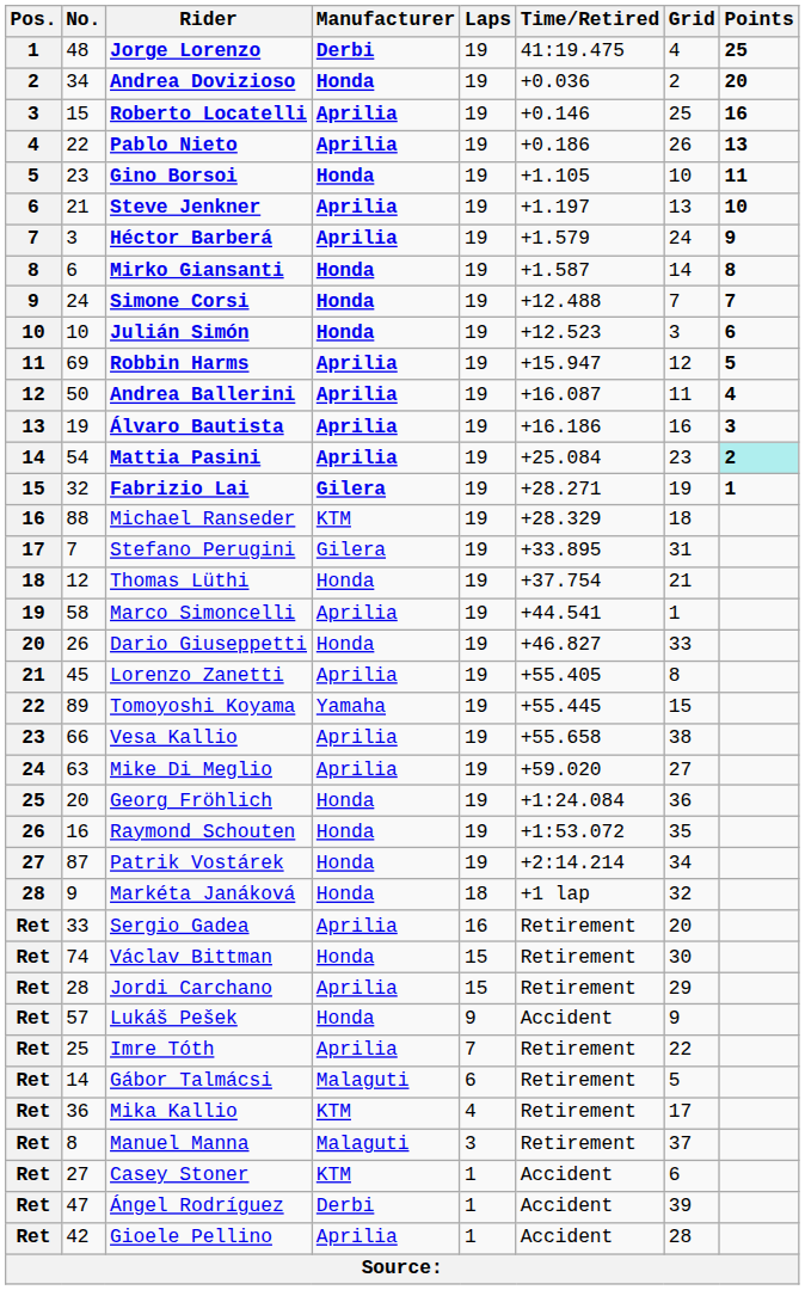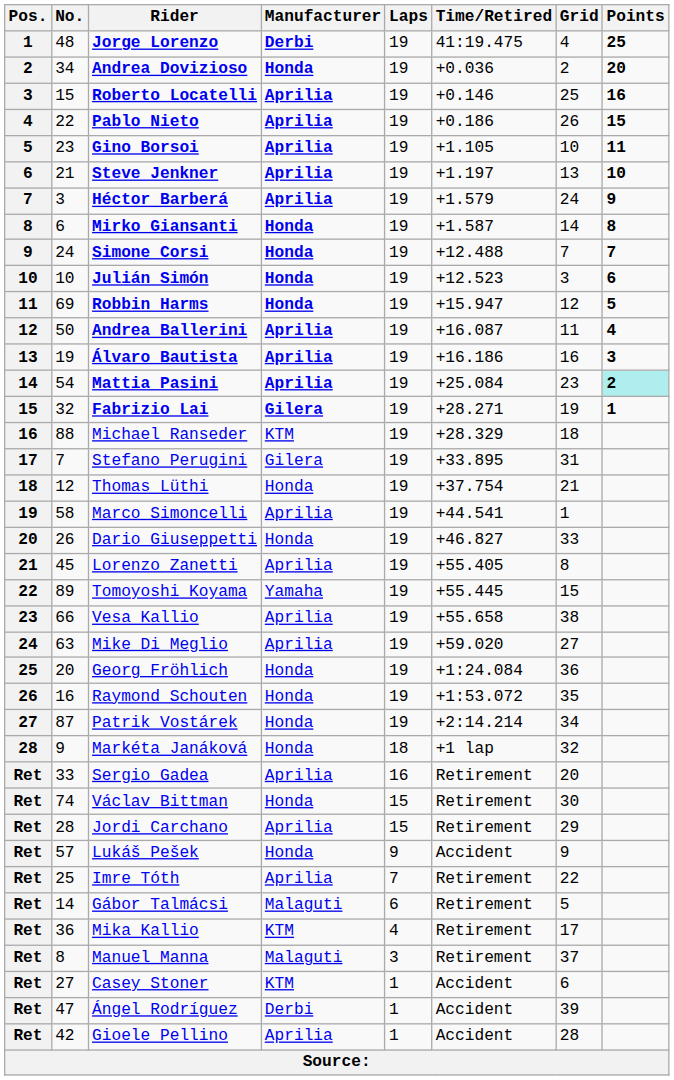 <table class="wikitable" style="font-size: 95%;">
 <tr>
 <th>Pos.</th>
 <th>No.</th>
 <th>Rider</th>
 <th>Manufacturer</th>
 <th>Laps</th>
 <th>Time/Retired</th>
 <th>Grid</th>
 <th>Points</th>
 </tr>
 <tr>
 <th>1</th>
 <td>48</td>
 <td> <strong><a href='#'>Jorge Lorenzo</a></strong></td>
 <td><strong><a href='#'>Derbi</a></strong></td>
 <td>19</td>
 <td>41:19.475</td>
 <td>4</td>
 <td><strong>25</strong></td>
 </tr>
 <tr>
 <th>2</th>
 <td>34</td>
 <td> <strong><a href='#'>Andrea Dovizioso</a></strong></td>
 <td><strong><a href='#'>Honda</a></strong></td>
 <td>19</td>
 <td>+0.036</td>
 <td>2</td>
 <td><strong>20</strong></td>
 </tr>
 <tr>
 <th>3</th>
 <td>15</td>
 <td> <strong><a href='#'>Roberto Locatelli</a></strong></td>
 <td><strong><a href='#'>Aprilia</a></strong></td>
 <td>19</td>
 <td>+0.146</td>
 <td>25</td>
 <td><strong>16</strong></td>
 </tr>
 <tr>
 <th>4</th>
 <td>22</td>
 <td> <strong><a href='#'>Pablo Nieto</a></strong></td>
 <td><strong><a href='#'>Aprilia</a></strong></td>
 <td>19</td>
 <td>+0.186</td>
 <td>26</td>
-<td><strong>13</strong></td>
+<td><strong>15</strong></td>
 </tr>
 <tr>
 <th>5</th>
 <td>23</td>
 <td> <strong><a href='#'>Gino Borsoi</a></strong></td>
-<td><strong><a href='#'>Honda</a></strong></td>
+<td><strong><a href='#'>Aprilia</a></strong></td>
 <td>19</td>
 <td>+1.105</td>
 <td>10</td>
 <td><strong>11</strong></td>
 </tr>
 <tr>
 <th>6</th>
 <td>21</td>
 <td> <strong><a href='#'>Steve Jenkner</a></strong></td>
 <td><strong><a href='#'>Aprilia</a></strong></td>
 <td>19</td>
 <td>+1.197</td>
 <td>13</td>
 <td><strong>10</strong></td>
 </tr>
 <tr>
 <th>7</th>
 <td>3</td>
 <td> <strong><a href='#'>Héctor Barberá</a></strong></td>
 <td><strong><a href='#'>Aprilia</a></strong></td>
 <td>19</td>
 <td>+1.579</td>
 <td>24</td>
 <td><strong>9</strong></td>
 </tr>
 <tr>
 <th>8</th>
 <td>6</td>
 <td> <strong><a href='#'>Mirko Giansanti</a></strong></td>
 <td><strong><a href='#'>Honda</a></strong></td>
 <td>19</td>
 <td>+1.587</td>
 <td>14</td>
 <td><strong>8</strong></td>
 </tr>
 <tr>
 <th>9</th>
 <td>24</td>
 <td> <strong><a href='#'>Simone Corsi</a></strong></td>
 <td><strong><a href='#'>Honda</a></strong></td>
 <td>19</td>
 <td>+12.488</td>
 <td>7</td>
 <td><strong>7</strong></td>
 </tr>
 <tr>
 <th>10</th>
 <td>10</td>
 <td> <strong><a href='#'>Julián Simón</a></strong></td>
 <td><strong><a href='#'>Honda</a></strong></td>
 <td>19</td>
 <td>+12.523</td>
 <td>3</td>
 <td><strong>6</strong></td>
 </tr>
 <tr>
 <th>11</th>
 <td>69</td>
 <td> <strong><a href='#'>Robbin Harms</a></strong></td>
-<td><strong><a href='#'>Aprilia</a></strong></td>
+<td><strong><a href='#'>Honda</a></strong></td>
 <td>19</td>
 <td>+15.947</td>
 <td>12</td>
 <td><strong>5</strong></td>
 </tr>
 <tr>
 <th>12</th>
 <td>50</td>
 <td> <strong><a href='#'>Andrea Ballerini</a></strong></td>
 <td><strong><a href='#'>Aprilia</a></strong></td>
 <td>19</td>
 <td>+16.087</td>
 <td>11</td>
 <td><strong>4</strong></td>
 </tr>
 <tr>
 <th>13</th>
 <td>19</td>
 <td> <strong><a href='#'>Álvaro Bautista</a></strong></td>
 <td><strong><a href='#'>Aprilia</a></strong></td>
 <td>19</td>
 <td>+16.186</td>
 <td>16</td>
 <td><strong>3</strong></td>
 </tr>
 <tr>
 <th>14</th>
 <td>54</td>
 <td> <strong><a href='#'>Mattia Pasini</a></strong></td>
 <td><strong><a href='#'>Aprilia</a></strong></td>
 <td>19</td>
 <td>+25.084</td>
 <td>23</td>
 <td style="background: paleturquoise;"><strong>2</strong></td>
 </tr>
 <tr>
 <th>15</th>
 <td>32</td>
 <td> <strong><a href='#'>Fabrizio Lai</a></strong></td>
 <td><strong><a href='#'>Gilera</a></strong></td>
 <td>19</td>
 <td>+28.271</td>
 <td>19</td>
 <td><strong>1</strong></td>
 </tr>
 <tr>
 <th>16</th>
 <td>88</td>
 <td> <a href='#'>Michael Ranseder</a></td>
 <td><a href='#'>KTM</a></td>
 <td>19</td>
 <td>+28.329</td>
 <td>18</td>
 <td></td>
 </tr>
 <tr>
 <th>17</th>
 <td>7</td>
 <td> <a href='#'>Stefano Perugini</a></td>
 <td><a href='#'>Gilera</a></td>
 <td>19</td>
 <td>+33.895</td>
 <td>31</td>
 <td></td>
 </tr>
 <tr>
 <th>18</th>
 <td>12</td>
 <td> <a href='#'>Thomas Lüthi</a></td>
 <td><a href='#'>Honda</a></td>
 <td>19</td>
 <td>+37.754</td>
 <td>21</td>
 <td></td>
 </tr>
 <tr>
 <th>19</th>
 <td>58</td>
 <td> <a href='#'>Marco Simoncelli</a></td>
 <td><a href='#'>Aprilia</a></td>
 <td>19</td>
 <td>+44.541</td>
 <td>1</td>
 <td></td>
 </tr>
 <tr>
 <th>20</th>
 <td>26</td>
 <td> <a href='#'>Dario Giuseppetti</a></td>
 <td><a href='#'>Honda</a></td>
 <td>19</td>
 <td>+46.827</td>
 <td>33</td>
 <td></td>
 </tr>
 <tr>
 <th>21</th>
 <td>45</td>
 <td> <a href='#'>Lorenzo Zanetti</a></td>
 <td><a href='#'>Aprilia</a></td>
 <td>19</td>
 <td>+55.405</td>
 <td>8</td>
 <td></td>
 </tr>
 <tr>
 <th>22</th>
 <td>89</td>
 <td> <a href='#'>Tomoyoshi Koyama</a></td>
 <td><a href='#'>Yamaha</a></td>
 <td>19</td>
 <td>+55.445</td>
 <td>15</td>
 <td></td>
 </tr>
 <tr>
 <th>23</th>
 <td>66</td>
 <td> <a href='#'>Vesa Kallio</a></td>
 <td><a href='#'>Aprilia</a></td>
 <td>19</td>
 <td>+55.658</td>
 <td>38</td>
 <td></td>
 </tr>
 <tr>
 <th>24</th>
 <td>63</td>
 <td> <a href='#'>Mike Di Meglio</a></td>
 <td><a href='#'>Aprilia</a></td>
 <td>19</td>
 <td>+59.020</td>
 <td>27</td>
 <td></td>
 </tr>
 <tr>
 <th>25</th>
 <td>20</td>
 <td> <a href='#'>Georg Fröhlich</a></td>
 <td><a href='#'>Honda</a></td>
 <td>19</td>
 <td>+1:24.084</td>
 <td>36</td>
 <td></td>
 </tr>
 <tr>
 <th>26</th>
 <td>16</td>
 <td> <a href='#'>Raymond Schouten</a></td>
 <td><a href='#'>Honda</a></td>
 <td>19</td>
 <td>+1:53.072</td>
 <td>35</td>
 <td></td>
 </tr>
 <tr>
 <th>27</th>
 <td>87</td>
 <td> <a href='#'>Patrik Vostárek</a></td>
 <td><a href='#'>Honda</a></td>
 <td>19</td>
 <td>+2:14.214</td>
 <td>34</td>
 <td></td>
 </tr>
 <tr>
 <th>28</th>
 <td>9</td>
 <td> <a href='#'>Markéta Janáková</a></td>
 <td><a href='#'>Honda</a></td>
 <td>18</td>
 <td>+1 lap</td>
 <td>32</td>
 <td></td>
 </tr>
 <tr>
 <th>Ret</th>
 <td>33</td>
 <td> <a href='#'>Sergio Gadea</a></td>
 <td><a href='#'>Aprilia</a></td>
 <td>16</td>
 <td>Retirement</td>
 <td>20</td>
 <td></td>
 </tr>
 <tr>
 <th>Ret</th>
 <td>74</td>
 <td> <a href='#'>Václav Bittman</a></td>
 <td><a href='#'>Honda</a></td>
 <td>15</td>
 <td>Retirement</td>
 <td>30</td>
 <td></td>
 </tr>
 <tr>
 <th>Ret</th>
 <td>28</td>
 <td> <a href='#'>Jordi Carchano</a></td>
 <td><a href='#'>Aprilia</a></td>
 <td>15</td>
 <td>Retirement</td>
 <td>29</td>
 <td></td>
 </tr>
 <tr>
 <th>Ret</th>
 <td>57</td>
 <td> <a href='#'>Lukáš Pešek</a></td>
 <td><a href='#'>Honda</a></td>
 <td>9</td>
 <td>Accident</td>
 <td>9</td>
 <td></td>
 </tr>
 <tr>
 <th>Ret</th>
 <td>25</td>
 <td> <a href='#'>Imre Tóth</a></td>
 <td><a href='#'>Aprilia</a></td>
 <td>7</td>
 <td>Retirement</td>
 <td>22</td>
 <td></td>
 </tr>
 <tr>
 <th>Ret</th>
 <td>14</td>
 <td> <a href='#'>Gábor Talmácsi</a></td>
 <td><a href='#'>Malaguti</a></td>
 <td>6</td>
 <td>Retirement</td>
 <td>5</td>
 <td></td>
 </tr>
 <tr>
 <th>Ret</th>
 <td>36</td>
 <td> <a href='#'>Mika Kallio</a></td>
 <td><a href='#'>KTM</a></td>
 <td>4</td>
 <td>Retirement</td>
 <td>17</td>
 <td></td>
 </tr>
 <tr>
 <th>Ret</th>
 <td>8</td>
 <td> <a href='#'>Manuel Manna</a></td>
 <td><a href='#'>Malaguti</a></td>
 <td>3</td>
 <td>Retirement</td>
 <td>37</td>
 <td></td>
 </tr>
 <tr>
 <th>Ret</th>
 <td>27</td>
 <td> <a href='#'>Casey Stoner</a></td>
 <td><a href='#'>KTM</a></td>
 <td>1</td>
 <td>Accident</td>
 <td>6</td>
 <td></td>
 </tr>
 <tr>
 <th>Ret</th>
 <td>47</td>
 <td> <a href='#'>Ángel Rodríguez</a></td>
 <td><a href='#'>Derbi</a></td>
 <td>1</td>
 <td>Accident</td>
 <td>39</td>
 <td></td>
 </tr>
 <tr>
 <th>Ret</th>
 <td>42</td>
 <td> <a href='#'>Gioele Pellino</a></td>
 <td><a href='#'>Aprilia</a></td>
 <td>1</td>
 <td>Accident</td>
 <td>28</td>
 <td></td>
 </tr>
 <tr>
 <th colspan=8>Source: </th>
 </tr>
 </table>
